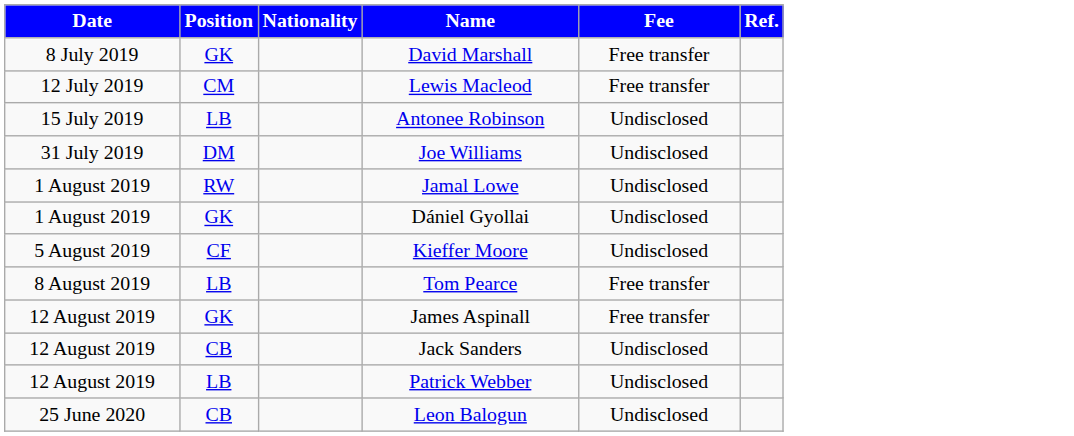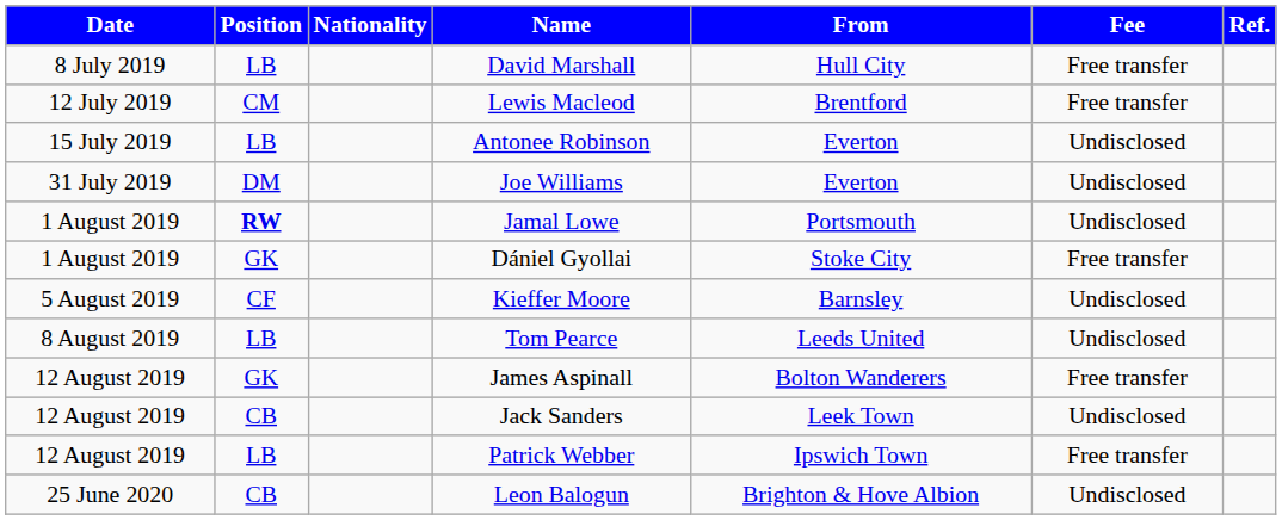 <table class="wikitable" style="text-align:center; font-size:90%; ">
 <tr>
 <th style="background:#0000FF; color:#FFFFFF; width:120px;">Date</th>
 <th style="background:#0000FF; color:#FFFFFF; width:50px;">Position</th>
 <th style="background:#0000FF; color:#FFFFFF; width:50px;">Nationality</th>
 <th style="background:#0000FF; color:#FFFFFF; width:150px;">Name</th>
+<th style="background:#0000FF; color:#FFFFFF; width:200px;">From</th>
 <th style="background:#0000FF; color:#FFFFFF; width:110px;">Fee</th>
 <th style="background:#0000FF; color:#FFFFFF; width:25px;">Ref.</th>
 </tr>
 <tr>
 <td>8 July 2019</td>
-<td><a href='#'>GK</a></td>
+<td><a href='#'>LB</a></td>
 <td></td>
 <td><a href='#'>David Marshall</a></td>
+<td> <a href='#'>Hull City</a></td>
 <td>Free transfer</td>
 <td></td>
 </tr>
 <tr>
 <td>12 July 2019</td>
 <td><a href='#'>CM</a></td>
 <td></td>
 <td><a href='#'>Lewis Macleod</a></td>
+<td> <a href='#'>Brentford</a></td>
 <td>Free transfer</td>
 <td></td>
 </tr>
 <tr>
 <td>15 July 2019</td>
 <td><a href='#'>LB</a></td>
 <td></td>
 <td><a href='#'>Antonee Robinson</a></td>
+<td> <a href='#'>Everton</a></td>
 <td>Undisclosed</td>
 <td></td>
 </tr>
 <tr>
 <td>31 July 2019</td>
 <td><a href='#'>DM</a></td>
 <td></td>
 <td><a href='#'>Joe Williams</a></td>
+<td> <a href='#'>Everton</a></td>
 <td>Undisclosed</td>
 <td></td>
 </tr>
 <tr>
 <td>1 August 2019</td>
-<td><a href='#'>RW</a></td>
+<td><strong><a href='#'>RW</a></strong></td>
 <td></td>
 <td><a href='#'>Jamal Lowe</a></td>
+<td> <a href='#'>Portsmouth</a></td>
 <td>Undisclosed</td>
 <td></td>
 </tr>
 <tr>
 <td>1 August 2019</td>
 <td><a href='#'>GK</a></td>
 <td></td>
 <td>Dániel Gyollai</td>
-<td>Undisclosed</td>
+<td> <a href='#'>Stoke City</a></td>
+<td>Free transfer</td>
 <td></td>
 </tr>
 <tr>
 <td>5 August 2019</td>
 <td><a href='#'>CF</a></td>
 <td></td>
 <td><a href='#'>Kieffer Moore</a></td>
+<td> <a href='#'>Barnsley</a></td>
 <td>Undisclosed</td>
 <td></td>
 </tr>
 <tr>
 <td>8 August 2019</td>
 <td><a href='#'>LB</a></td>
 <td></td>
 <td><a href='#'>Tom Pearce</a></td>
-<td>Free transfer</td>
+<td> <a href='#'>Leeds United</a></td>
+<td>Undisclosed</td>
 <td></td>
 </tr>
 <tr>
 <td>12 August 2019</td>
 <td><a href='#'>GK</a></td>
 <td></td>
 <td>James Aspinall</td>
+<td> <a href='#'>Bolton Wanderers</a></td>
 <td>Free transfer</td>
 <td></td>
 </tr>
 <tr>
 <td>12 August 2019</td>
 <td><a href='#'>CB</a></td>
 <td></td>
 <td>Jack Sanders</td>
+<td> <a href='#'>Leek Town</a></td>
 <td>Undisclosed</td>
 <td></td>
 </tr>
 <tr>
 <td>12 August 2019</td>
 <td><a href='#'>LB</a></td>
 <td></td>
 <td><a href='#'>Patrick Webber</a></td>
-<td>Undisclosed</td>
+<td> <a href='#'>Ipswich Town</a></td>
+<td>Free transfer</td>
 <td></td>
 </tr>
 <tr>
 <td>25 June 2020</td>
 <td><a href='#'>CB</a></td>
 <td></td>
 <td><a href='#'>Leon Balogun</a></td>
+<td> <a href='#'>Brighton & Hove Albion</a></td>
 <td>Undisclosed</td>
 <td></td>
 </tr>
 </table>
